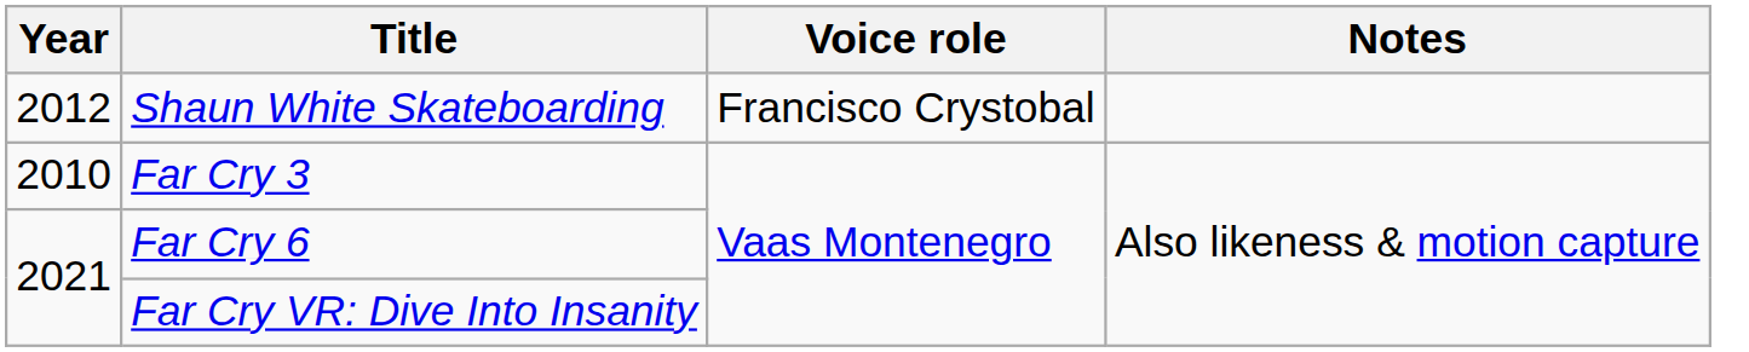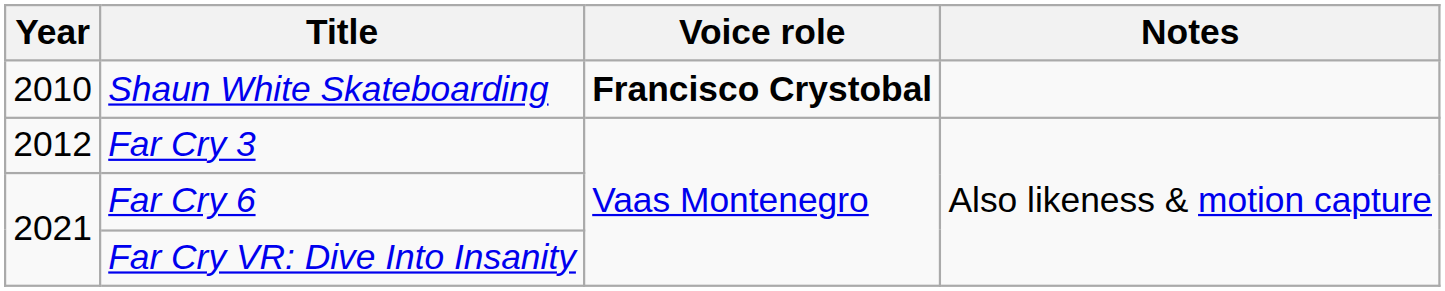 <table class="wikitable sortable">
 <tr>
 <th>Year</th>
 <th>Title</th>
 <th>Voice role</th>
 <th class="unsortable">Notes</th>
 </tr>
 <tr>
-<td>2012</td>
+<td>2010</td>
 <td><em><a href='#'>Shaun White Skateboarding</a></em></td>
-<td>Francisco Crystobal</td>
+<td><strong>Francisco Crystobal</strong></td>
 <td></td>
 </tr>
 <tr>
-<td>2010</td>
+<td>2012</td>
 <td><em><a href='#'>Far Cry 3</a></em></td>
 <td rowspan="3"><a href='#'>Vaas Montenegro</a></td>
 <td rowspan="3">Also likeness & <a href='#'>motion capture</a></td>
 </tr>
 <tr>
 <td rowspan="2">2021</td>
 <td><em><a href='#'>Far Cry 6</a></em></td>
 </tr>
 <tr |>
 <td><em><a href='#'>Far Cry VR: Dive Into Insanity</a></em></td>
 </tr>
 </table>
